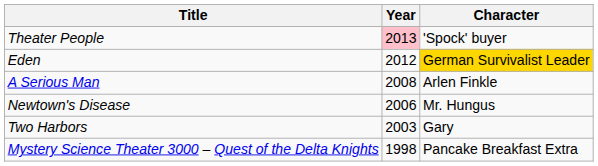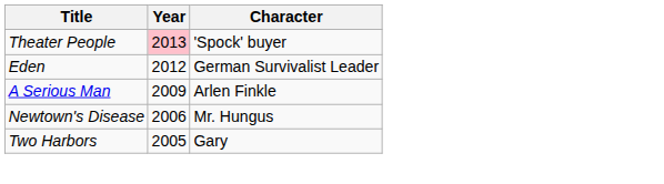 <table class="wikitable">
 <tr>
 <th>Title</th>
 <th>Year</th>
 <th>Character</th>
 </tr>
 <tr>
 <td><em>Theater People</em></td>
 <td style="background: pink;">2013</td>
 <td>'Spock' buyer</td>
 </tr>
 <tr>
 <td><em>Eden</em></td>
 <td>2012</td>
-<td style="background: gold;">German Survivalist Leader</td>
+<td>German Survivalist Leader</td>
 </tr>
 <tr>
 <td><em><a href='#'>A Serious Man</a></em></td>
-<td>2008</td>
+<td>2009</td>
 <td>Arlen Finkle</td>
 </tr>
 <tr>
 <td><em>Newtown's Disease</em></td>
 <td>2006</td>
 <td>Mr. Hungus</td>
 </tr>
 <tr>
 <td><em>Two Harbors</em></td>
-<td>2003</td>
+<td>2005</td>
 <td>Gary</td>
 </tr>
-<tr>
-<td><em><a href='#'>Mystery Science Theater 3000</a></em> – <em><a href='#'>Quest of the Delta Knights</a></em></td>
-<td>1998</td>
-<td>Pancake Breakfast Extra</td>
-</tr>
 </table>
